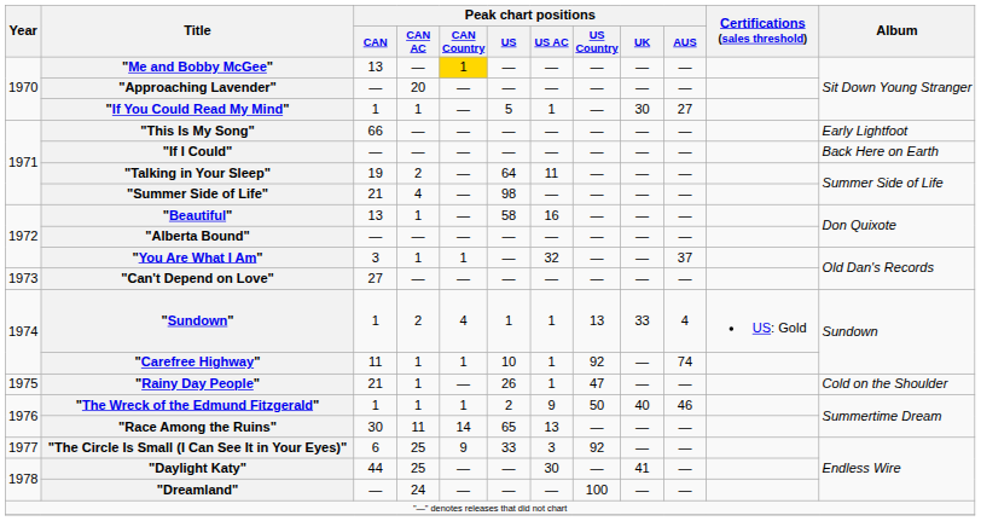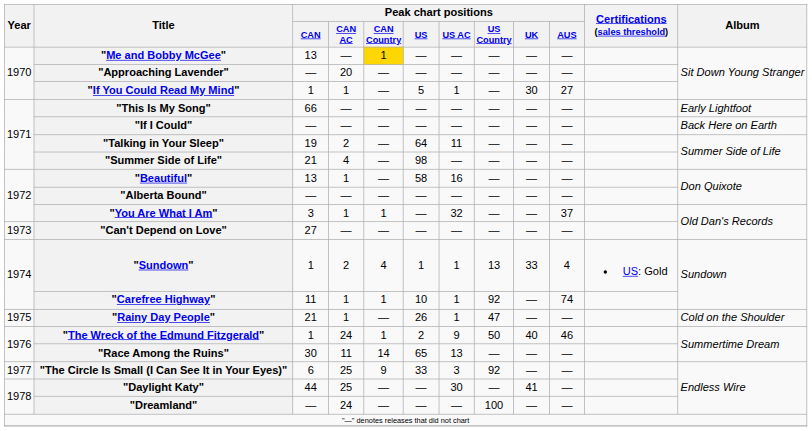 <table class="wikitable plainrowheaders" style="text-align:center;">
 <tr>
 <th rowspan="2">Year</th>
 <th rowspan="2" style="width:23em;">Title</th>
 <th colspan="8">Peak chart positions</th>
 <th rowspan="2" style="width:8em;"><a href='#'>Certifications</a><br><small>(<a href='#'>sales threshold</a>)</small></th>
 <th rowspan="2">Album</th>
 </tr>
 <tr style="font-size:smaller;">
 <th width="45"><a href='#'>CAN</a><br></th>
 <th width="45"><a href='#'>CAN AC</a><br></th>
 <th width="45"><a href='#'>CAN Country</a><br></th>
 <th width="45"><a href='#'>US</a><br></th>
 <th width="45"><a href='#'>US AC</a><br></th>
 <th width="45"><a href='#'>US Country</a><br></th>
 <th width="45"><a href='#'>UK</a><br></th>
 <th width="45"><a href='#'>AUS</a><br></th>
 </tr>
 <tr>
 <td rowspan="3">1970</td>
 <th scope="row">"<a href='#'>Me and Bobby McGee</a>"</th>
 <td>13</td>
 <td>—</td>
 <td style="background: gold;">1</td>
 <td>—</td>
 <td>—</td>
 <td>—</td>
 <td>—</td>
 <td>—</td>
 <td></td>
 <td align="left" rowspan="3"><em>Sit Down Young Stranger</em></td>
 </tr>
 <tr>
 <th scope="row">"Approaching Lavender"</th>
 <td>—</td>
 <td>20</td>
 <td>—</td>
 <td>—</td>
 <td>—</td>
 <td>—</td>
 <td>—</td>
 <td>—</td>
 <td></td>
 </tr>
 <tr>
 <th scope="row">"<a href='#'>If You Could Read My Mind</a>"</th>
 <td>1</td>
 <td>1</td>
 <td>—</td>
 <td>5</td>
 <td>1</td>
 <td>—</td>
 <td>30</td>
 <td>27</td>
 <td></td>
 </tr>
 <tr>
 <td rowspan="4">1971</td>
 <th scope="row">"This Is My Song"</th>
 <td>66</td>
 <td>—</td>
 <td>—</td>
 <td>—</td>
 <td>—</td>
 <td>—</td>
 <td>—</td>
 <td>—</td>
 <td></td>
 <td align="left"><em>Early Lightfoot</em></td>
 </tr>
 <tr>
 <th scope="row">"If I Could"</th>
 <td>—</td>
 <td>—</td>
 <td>—</td>
 <td>—</td>
 <td>—</td>
 <td>—</td>
 <td>—</td>
 <td>—</td>
 <td></td>
 <td align="left"><em>Back Here on Earth</em></td>
 </tr>
 <tr>
 <th scope="row">"Talking in Your Sleep"</th>
 <td>19</td>
 <td>2</td>
 <td>—</td>
 <td>64</td>
 <td>11</td>
 <td>—</td>
 <td>—</td>
 <td>—</td>
 <td></td>
 <td align="left" rowspan="2"><em>Summer Side of Life</em></td>
 </tr>
 <tr>
 <th scope="row">"Summer Side of Life"</th>
 <td>21</td>
 <td>4</td>
 <td>—</td>
 <td>98</td>
 <td>—</td>
 <td>—</td>
 <td>—</td>
 <td>—</td>
 <td></td>
 </tr>
 <tr>
 <td rowspan="3">1972</td>
 <th scope="row">"<a href='#'>Beautiful</a>"</th>
 <td>13</td>
 <td>1</td>
 <td>—</td>
 <td>58</td>
 <td>16</td>
 <td>—</td>
 <td>—</td>
 <td>—</td>
 <td></td>
 <td align="left" rowspan="2"><em>Don Quixote</em></td>
 </tr>
 <tr>
 <th scope="row">"Alberta Bound"</th>
 <td>—</td>
 <td>—</td>
 <td>—</td>
 <td>—</td>
 <td>—</td>
 <td>—</td>
 <td>—</td>
 <td>—</td>
 <td></td>
 </tr>
 <tr>
 <th scope="row">"<a href='#'>You Are What I Am</a>"</th>
 <td>3</td>
 <td>1</td>
 <td>1</td>
 <td>—</td>
 <td>32</td>
 <td>—</td>
 <td>—</td>
 <td>37</td>
 <td></td>
 <td align="left" rowspan="2"><em>Old Dan's Records</em></td>
 </tr>
 <tr>
 <td>1973</td>
 <th scope="row">"Can't Depend on Love"</th>
 <td>27</td>
 <td>—</td>
 <td>—</td>
 <td>—</td>
 <td>—</td>
 <td>—</td>
 <td>—</td>
 <td>—</td>
 <td></td>
 </tr>
 <tr>
 <td rowspan="2">1974</td>
 <th scope="row">"<a href='#'>Sundown</a>"</th>
 <td>1</td>
 <td>2</td>
 <td>4</td>
 <td>1</td>
 <td>1</td>
 <td>13</td>
 <td>33</td>
 <td>4</td>
 <td><br><ul><li><a href='#'>US</a>: Gold</li></ul></td>
 <td align="left" rowspan="2"><em>Sundown</em></td>
 </tr>
 <tr>
 <th scope="row">"<a href='#'>Carefree Highway</a>"</th>
 <td>11</td>
 <td>1</td>
 <td>1</td>
 <td>10</td>
 <td>1</td>
 <td>92</td>
 <td>—</td>
 <td>74</td>
 <td></td>
 </tr>
 <tr>
 <td>1975</td>
 <th scope="row">"<a href='#'>Rainy Day People</a>"</th>
 <td>21</td>
 <td>1</td>
 <td>—</td>
 <td>26</td>
 <td>1</td>
 <td>47</td>
 <td>—</td>
 <td>—</td>
 <td></td>
 <td align="left"><em>Cold on the Shoulder</em></td>
 </tr>
 <tr>
 <td rowspan="2">1976</td>
 <th scope="row">"<a href='#'>The Wreck of the Edmund Fitzgerald</a>"</th>
 <td>1</td>
-<td>1</td>
+<td>24</td>
 <td>1</td>
 <td>2</td>
 <td>9</td>
 <td>50</td>
 <td>40</td>
 <td>46</td>
 <td></td>
 <td align="left" rowspan="2"><em>Summertime Dream</em></td>
 </tr>
 <tr>
 <th scope="row">"Race Among the Ruins"</th>
 <td>30</td>
 <td>11</td>
 <td>14</td>
 <td>65</td>
 <td>13</td>
 <td>—</td>
 <td>—</td>
 <td>—</td>
 <td></td>
 </tr>
 <tr>
 <td>1977</td>
 <th scope="row">"The Circle Is Small (I Can See It in Your Eyes)"</th>
 <td>6</td>
 <td>25</td>
 <td>9</td>
 <td>33</td>
 <td>3</td>
 <td>92</td>
 <td>—</td>
 <td>—</td>
 <td></td>
 <td align="left" rowspan="3"><em>Endless Wire</em></td>
 </tr>
 <tr>
 <td rowspan="2">1978</td>
 <th scope="row">"Daylight Katy"</th>
 <td>44</td>
 <td>25</td>
 <td>—</td>
 <td>—</td>
 <td>30</td>
 <td>—</td>
 <td>41</td>
 <td>—</td>
 <td></td>
 </tr>
 <tr>
 <th scope="row">"Dreamland"</th>
 <td>—</td>
 <td>24</td>
 <td>—</td>
 <td>—</td>
 <td>—</td>
 <td>100</td>
 <td>—</td>
 <td>—</td>
 <td></td>
 </tr>
 <tr>
 <td colspan="12" style="font-size:8pt">"—" denotes releases that did not chart</td>
 </tr>
 <tr>
 </tr>
 </table>
